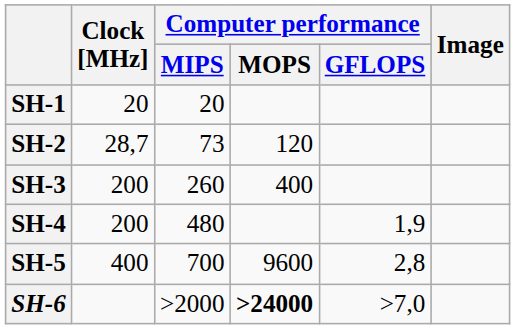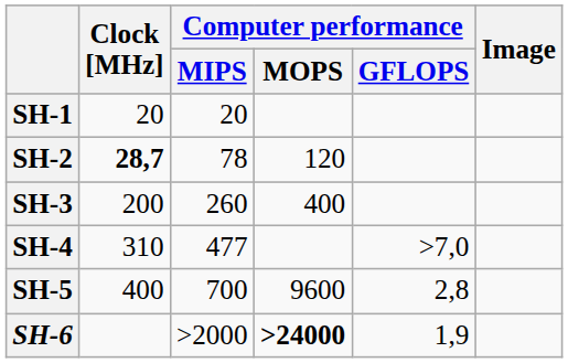 <table class="wikitable" style="float:right; text-align:right">
 <tr>
 <th rowspan="2"></th>
 <th rowspan="2">Clock<br>[MHz]</th>
 <th colspan="3"><a href='#'>Computer performance</a></th>
 <th rowspan="2">Image</th>
 </tr>
 <tr>
 <th><a href='#'>MIPS</a></th>
 <th>MOPS</th>
 <th><a href='#'>GFLOPS</a></th>
 </tr>
 <tr>
 <th>SH-1</th>
 <td>20</td>
 <td>20</td>
 <td></td>
 <td></td>
 <td></td>
 </tr>
 <tr>
 <th>SH-2</th>
-<td>28,7</td>
-<td>73</td>
+<td><strong>28,7</strong></td>
+<td>78</td>
 <td>120</td>
 <td></td>
 <td></td>
 </tr>
 <tr>
 <th>SH-3</th>
 <td>200</td>
 <td>260</td>
 <td>400</td>
 <td></td>
 <td></td>
 </tr>
 <tr>
 <th>SH-4</th>
-<td>200</td>
-<td>480</td>
+<td>310</td>
+<td>477</td>
 <td></td>
-<td>1,9</td>
+<td>>7,0</td>
 <td></td>
 </tr>
 <tr>
 <th>SH-5</th>
 <td>400</td>
 <td>700</td>
 <td>9600</td>
 <td>2,8</td>
 <td></td>
 </tr>
 <tr>
 <th><em>SH-6</em></th>
 <td></td>
 <td>>2000</td>
 <td><strong>>24000</strong></td>
-<td>>7,0</td>
+<td>1,9</td>
 <td></td>
 </tr>
 </table>
